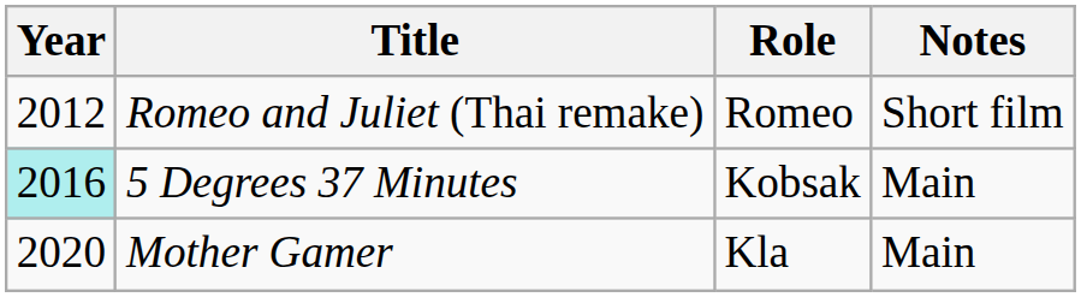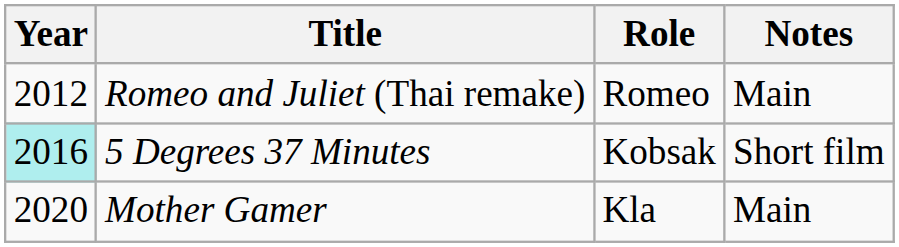 <table class="wikitable sortable">
 <tr>
 <th>Year</th>
 <th>Title</th>
 <th>Role</th>
 <th class="unsortable">Notes</th>
 </tr>
 <tr>
 <td>2012</td>
 <td><em>Romeo and Juliet</em> (Thai remake)</td>
 <td>Romeo</td>
-<td>Short film</td>
+<td>Main</td>
 </tr>
 <tr>
 <td style="background: paleturquoise;">2016</td>
 <td><em>5 Degrees 37 Minutes</em></td>
 <td>Kobsak</td>
-<td>Main</td>
+<td>Short film</td>
 </tr>
 <tr>
 <td>2020</td>
 <td><em>Mother Gamer</em></td>
 <td>Kla</td>
 <td>Main</td>
 </tr>
 </table>
